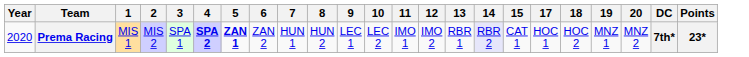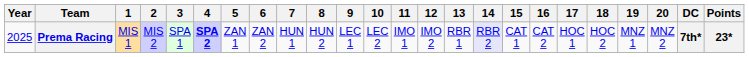 <table class="wikitable" style="text-align:center; font-size:85%">
 <tr>
 <th>Year</th>
 <th>Team</th>
 <th>1</th>
 <th>2</th>
 <th>3</th>
 <th>4</th>
 <th>5</th>
 <th>6</th>
 <th>7</th>
 <th>8</th>
 <th>9</th>
 <th>10</th>
 <th>11</th>
 <th>12</th>
 <th>13</th>
 <th>14</th>
 <th>15</th>
+<th>16</th>
 <th>17</th>
 <th>18</th>
 <th>19</th>
 <th>20</th>
 <th>DC</th>
 <th>Points</th>
 </tr>
 <tr>
-<td><a href='#'>2020</a></td>
+<td><a href='#'>2025</a></td>
 <th nowrap><a href='#'>Prema Racing</a></th>
 <td style="background:#FFDF9F"><a href='#'>MIS<br>1</a><br></td>
 <td style="background:#CFCFFF"><a href='#'>MIS<br>2</a><br></td>
 <td style="background:#DFFFDF"><a href='#'>SPA<br>1</a><br></td>
 <td style="background:#CFCFFF"><strong><a href='#'>SPA<br>2</a></strong><br></td>
-<td><strong><a href='#'>ZAN<br>1</a></strong></td>
+<td><a href='#'>ZAN<br>1</a></td>
 <td><a href='#'>ZAN<br>2</a></td>
 <td><a href='#'>HUN<br>1</a></td>
 <td><a href='#'>HUN<br>2</a></td>
 <td><a href='#'>LEC<br>1</a></td>
 <td><a href='#'>LEC<br>2</a></td>
 <td><a href='#'>IMO<br>1</a></td>
 <td><a href='#'>IMO<br>2</a></td>
 <td><a href='#'>RBR<br>1</a></td>
 <td style="background: lavender;"><a href='#'>RBR<br>2</a></td>
 <td><a href='#'>CAT<br>1</a></td>
+<td><a href='#'>CAT<br>2</a></td>
 <td><a href='#'>HOC<br>1</a></td>
 <td><a href='#'>HOC<br>2</a></td>
 <td><a href='#'>MNZ<br>1</a></td>
 <td><a href='#'>MNZ<br>2</a></td>
 <th>7th*</th>
 <th>23*</th>
 </tr>
 </table>
